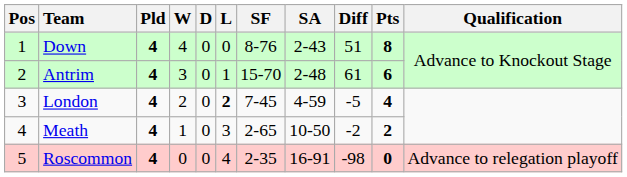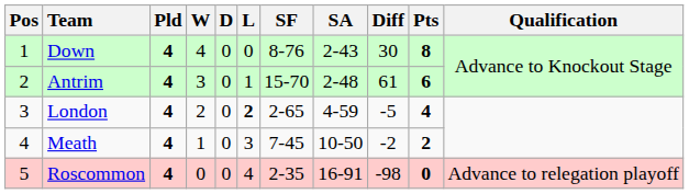 <table class="wikitable">
 <tr>
 <th>Pos</th>
 <th style="text-align:left">Team</th>
 <th>Pld</th>
 <th>W</th>
 <th>D</th>
 <th>L</th>
 <th>SF</th>
 <th>SA</th>
 <th>Diff</th>
 <th>Pts</th>
 <th>Qualification</th>
 </tr>
 <tr align="Center" style="background:#ccffcc;">
 <td>1</td>
 <td style="text-align:left"> <a href='#'>Down</a></td>
 <td><strong>4</strong></td>
 <td>4</td>
 <td>0</td>
 <td>0</td>
 <td>8-76</td>
 <td>2-43</td>
-<td>51</td>
+<td>30</td>
 <td><strong>8</strong></td>
 <td rowspan=2>Advance to Knockout Stage</td>
 </tr>
 <tr align="center" style="background:#ccffcc;">
 <td>2</td>
 <td style="text-align:left"> <a href='#'>Antrim</a></td>
 <td><strong>4</strong></td>
 <td>3</td>
 <td>0</td>
 <td>1</td>
 <td>15-70</td>
 <td>2-48</td>
 <td>61</td>
 <td><strong>6</strong></td>
 </tr>
 <tr align="center">
 <td>3</td>
 <td style="text-align:left"> <a href='#'>London</a></td>
 <td><strong>4</strong></td>
 <td>2</td>
 <td>0</td>
 <td><strong>2</strong></td>
-<td>7-45</td>
+<td>2-65</td>
 <td>4-59</td>
 <td>-5</td>
 <td><strong>4</strong></td>
 <td rowspan=2></td>
 </tr>
 <tr align="center">
 <td>4</td>
 <td style="text-align:left"> <a href='#'>Meath</a></td>
 <td><strong>4</strong></td>
 <td>1</td>
 <td>0</td>
 <td>3</td>
-<td>2-65</td>
+<td>7-45</td>
 <td>10-50</td>
 <td>-2</td>
 <td><strong>2</strong></td>
 </tr>
 <tr align="center" style="background:#FFCCCC;">
 <td>5</td>
 <td style="text-align:left"> <a href='#'>Roscommon</a></td>
 <td><strong>4</strong></td>
 <td>0</td>
 <td>0</td>
 <td>4</td>
 <td>2-35</td>
 <td>16-91</td>
 <td>-98</td>
 <td><strong>0</strong></td>
 <td>Advance to relegation playoff</td>
 </tr>
 </table>
